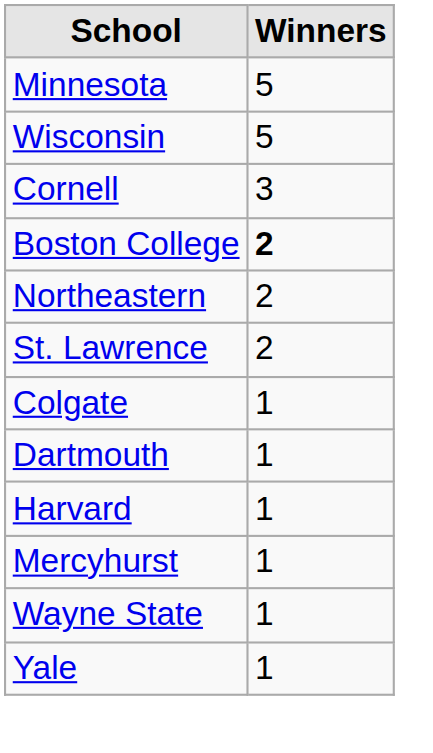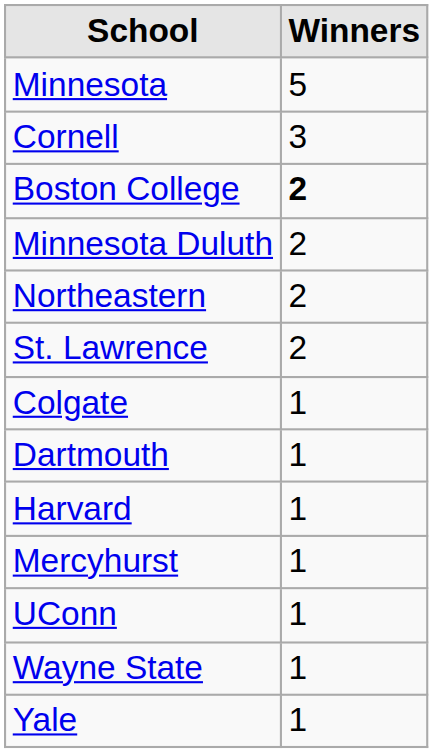 <table class="wikitable">
 <tr>
 <th style="background:#e5e5e5;">School</th>
 <th style="background:#e5e5e5;">Winners</th>
 </tr>
 <tr>
 <td><a href='#'>Minnesota</a></td>
 <td>5</td>
 </tr>
 <tr>
-<td><a href='#'>Wisconsin</a></td>
-<td>5</td>
-</tr>
-<tr>
 <td><a href='#'>Cornell</a></td>
 <td>3</td>
 </tr>
 <tr>
 <td><a href='#'>Boston College</a></td>
 <td><strong>2</strong></td>
+</tr>
+<tr>
+<td><a href='#'>Minnesota Duluth</a></td>
+<td>2</td>
 </tr>
 <tr>
 <td><a href='#'>Northeastern</a></td>
 <td>2</td>
 </tr>
 <tr>
 <td><a href='#'>St. Lawrence</a></td>
 <td>2</td>
 </tr>
 <tr>
 <td><a href='#'>Colgate</a></td>
 <td>1</td>
 </tr>
 <tr>
 <td><a href='#'>Dartmouth</a></td>
 <td>1</td>
 </tr>
 <tr>
 <td><a href='#'>Harvard</a></td>
 <td>1</td>
 </tr>
 <tr>
 <td><a href='#'>Mercyhurst</a></td>
 <td>1</td>
 </tr>
 <tr>
+<td><a href='#'>UConn</a></td>
+<td>1</td>
+</tr>
+<tr>
 <td><a href='#'>Wayne State</a></td>
 <td>1</td>
 </tr>
 <tr>
 <td><a href='#'>Yale</a></td>
 <td>1</td>
 </tr>
 </table>
